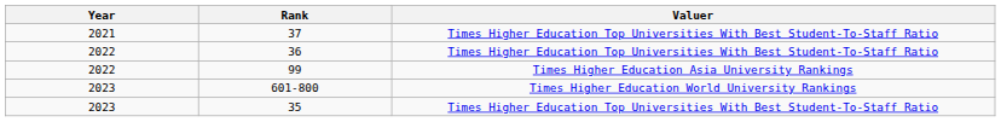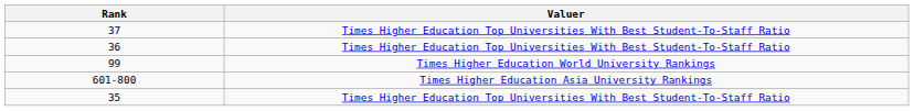 <table class="wikitable sortable mw-collapsible" width="90%">
 <tr>
-<th width="8%">Year</th>
 <th width="8%">Rank</th>
 <th width="25%">Valuer</th>
 </tr>
 <tr>
-<td align="center">2021</td>
 <td align="center">37</td>
 <td align="center"><a href='#'>Times Higher Education Top Universities With Best Student-To-Staff Ratio</a></td>
 </tr>
 <tr>
-<td align="center">2022</td>
 <td align="center">36</td>
 <td align="center"><a href='#'>Times Higher Education Top Universities With Best Student-To-Staff Ratio</a></td>
 </tr>
 <tr>
-<td align="center">2022</td>
 <td align="center">99</td>
+<td align="center"><a href='#'>Times Higher Education World University Rankings</a></td>
+</tr>
+<tr>
+<td align="center">601-800</td>
 <td align="center"><a href='#'>Times Higher Education Asia University Rankings</a></td>
 </tr>
 <tr>
-<td align="center">2023</td>
-<td align="center">601-800</td>
-<td align="center"><a href='#'>Times Higher Education World University Rankings</a></td>
-</tr>
-<tr>
-<td align="center">2023</td>
 <td align="center">35</td>
 <td align="center"><a href='#'>Times Higher Education Top Universities With Best Student-To-Staff Ratio</a></td>
 </tr>
 </table>
